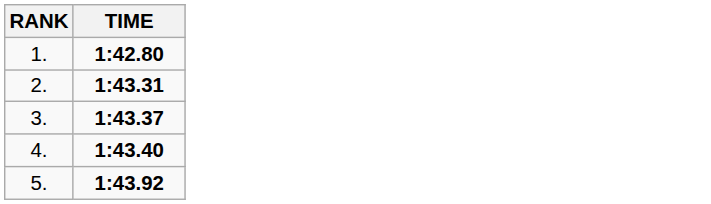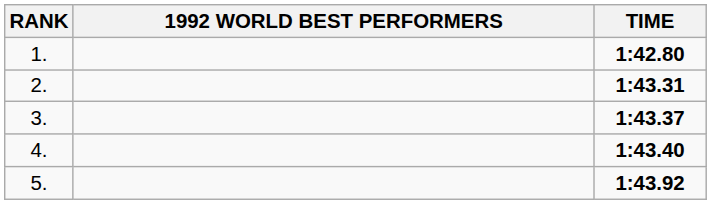 <table class="wikitable" style="border-collapse: collapse; font-size: 90%;">
 <tr>
 <th>RANK</th>
+<th align="center" style="width: 25em">1992 WORLD BEST PERFORMERS</th>
 <th align="center" style="width: 5em">TIME</th>
 </tr>
 <tr>
 <td align="center">1.</td>
+<td></td>
 <td align="center"><strong>1:42.80</strong></td>
 </tr>
 <tr>
 <td align="center">2.</td>
+<td></td>
 <td align="center"><strong>1:43.31</strong></td>
 </tr>
 <tr>
 <td align="center">3.</td>
+<td></td>
 <td align="center"><strong>1:43.37</strong></td>
 </tr>
 <tr>
 <td align="center">4.</td>
+<td></td>
 <td align="center"><strong>1:43.40</strong></td>
 </tr>
 <tr>
 <td align="center">5.</td>
+<td></td>
 <td align="center"><strong>1:43.92</strong></td>
 </tr>
 </table>
